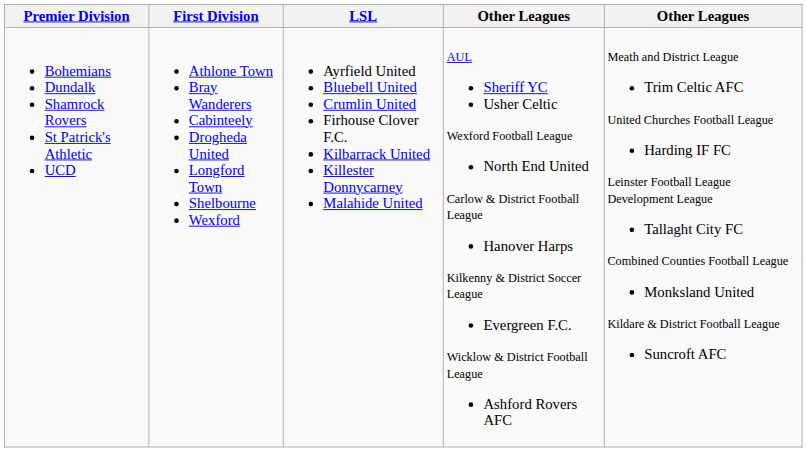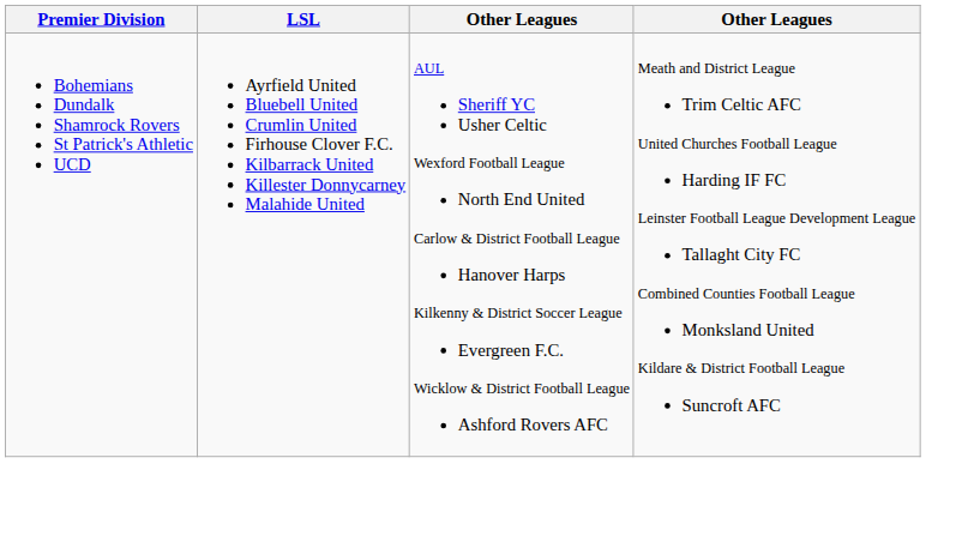 <table class="wikitable">
 <tr>
 <th><a href='#'>Premier Division</a></th>
-<th><a href='#'>First Division</a></th>
 <th><a href='#'>LSL</a></th>
 <th>Other Leagues</th>
 <th>Other Leagues</th>
 </tr>
 <tr>
 <td valign=top><br><ul><li><a href='#'>Bohemians</a></li><li><a href='#'>Dundalk</a></li><li><a href='#'>Shamrock Rovers</a></li><li><a href='#'>St Patrick's Athletic</a></li><li><a href='#'>UCD</a></li></ul></td>
-<td valign=top><br><ul><li><a href='#'>Athlone Town</a></li><li><a href='#'>Bray Wanderers</a></li><li><a href='#'>Cabinteely</a></li><li><a href='#'>Drogheda United</a></li><li><a href='#'>Longford Town</a></li><li><a href='#'>Shelbourne</a></li><li><a href='#'>Wexford</a></li></ul></td>
 <td valign=top><br><ul><li>Ayrfield United</li><li><a href='#'>Bluebell United</a></li><li><a href='#'>Crumlin United</a></li><li>Firhouse Clover F.C.</li><li><a href='#'>Kilbarrack United</a></li><li><a href='#'>Killester Donnycarney</a></li><li><a href='#'>Malahide United</a></li></ul></td>
 <td valign=top><br><small><a href='#'>AUL</a></small><ul><li><a href='#'>Sheriff YC</a></li><li>Usher Celtic</li></ul><small>Wexford Football League</small><ul><li>North End United</li></ul><small>Carlow & District Football League</small><ul><li>Hanover Harps</li></ul><small>Kilkenny & District Soccer League</small><ul><li>Evergreen F.C.</li></ul><small>Wicklow & District Football League</small><ul><li>Ashford Rovers AFC</li></ul></td>
 <td valign=top><br><small>Meath and District League</small><ul><li>Trim Celtic AFC</li></ul><small>United Churches Football League</small><ul><li>Harding IF FC</li></ul><small>Leinster Football League Development League</small><ul><li>Tallaght City FC</li></ul><small>Combined Counties Football League</small><ul><li>Monksland United</li></ul><small>Kildare & District Football League</small><ul><li>Suncroft AFC</li></ul></td>
 </tr>
 </table>
